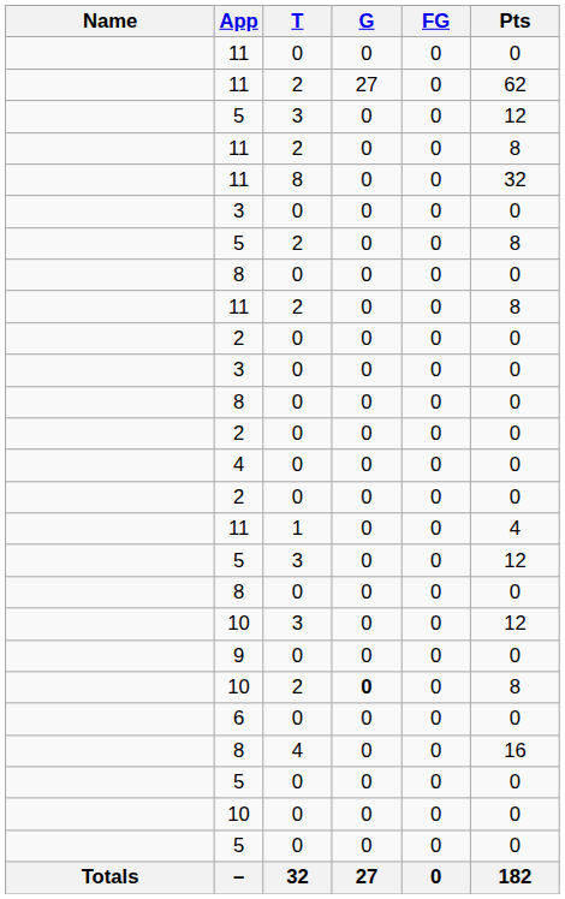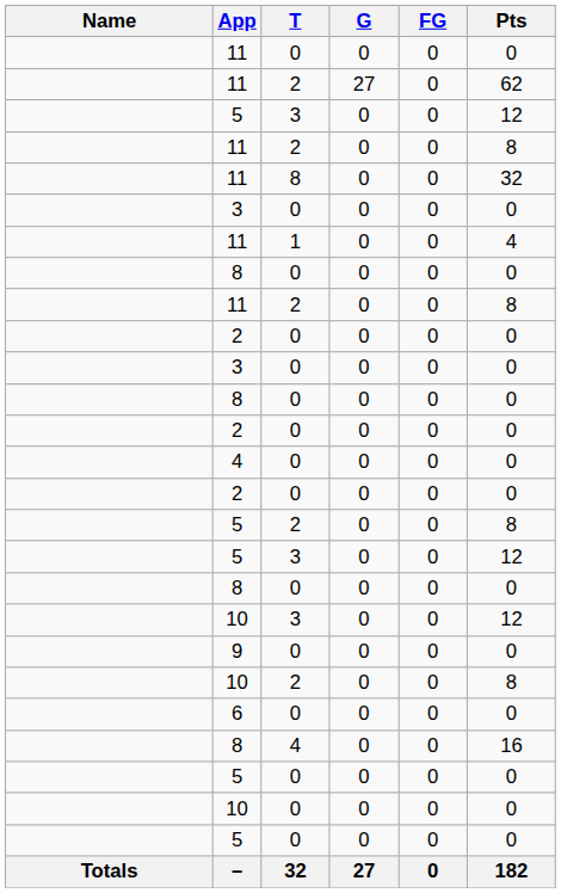 <table class="wikitable sortable" style="text-align: center;">
 <tr>
 <th style="width:10em">Name</th>
 <th><a href='#'>App</a></th>
 <th style="width:3em"><a href='#'>T</a></th>
 <th style="width:3em"><a href='#'>G</a></th>
 <th style="width:3em"><a href='#'>FG</a></th>
 <th style="width:4em">Pts</th>
 </tr>
 <tr>
 <td style="text-align:left;"></td>
 <td>11</td>
 <td>0</td>
 <td>0</td>
 <td>0</td>
 <td>0</td>
 </tr>
 <tr>
 <td style="text-align:left;"></td>
 <td>11</td>
 <td>2</td>
 <td>27</td>
 <td>0</td>
 <td>62</td>
 </tr>
 <tr>
 <td style="text-align:left;"></td>
 <td>5</td>
 <td>3</td>
 <td>0</td>
 <td>0</td>
 <td>12</td>
 </tr>
 <tr>
 <td style="text-align:left;"></td>
 <td>11</td>
 <td>2</td>
 <td>0</td>
 <td>0</td>
 <td>8</td>
 </tr>
 <tr>
 <td style="text-align:left;"></td>
 <td>11</td>
 <td>8</td>
 <td>0</td>
 <td>0</td>
 <td>32</td>
 </tr>
 <tr>
 <td style="text-align:left;"></td>
 <td>3</td>
 <td>0</td>
 <td>0</td>
 <td>0</td>
 <td>0</td>
 </tr>
 <tr>
 <td style="text-align:left;"></td>
-<td>5</td>
-<td>2</td>
+<td>11</td>
+<td>1</td>
 <td>0</td>
 <td>0</td>
-<td>8</td>
+<td>4</td>
 </tr>
 <tr>
 <td style="text-align:left;"></td>
 <td>8</td>
 <td>0</td>
 <td>0</td>
 <td>0</td>
 <td>0</td>
 </tr>
 <tr>
 <td style="text-align:left;"></td>
 <td>11</td>
 <td>2</td>
 <td>0</td>
 <td>0</td>
 <td>8</td>
 </tr>
 <tr>
 <td style="text-align:left;"></td>
 <td>2</td>
 <td>0</td>
 <td>0</td>
 <td>0</td>
 <td>0</td>
 </tr>
 <tr>
 <td style="text-align:left;"></td>
 <td>3</td>
 <td>0</td>
 <td>0</td>
 <td>0</td>
 <td>0</td>
 </tr>
 <tr>
 <td style="text-align:left;"></td>
 <td>8</td>
 <td>0</td>
 <td>0</td>
 <td>0</td>
 <td>0</td>
 </tr>
 <tr>
 <td style="text-align:left;"></td>
 <td>2</td>
 <td>0</td>
 <td>0</td>
 <td>0</td>
 <td>0</td>
 </tr>
 <tr>
 <td style="text-align:left;"></td>
 <td>4</td>
 <td>0</td>
 <td>0</td>
 <td>0</td>
 <td>0</td>
 </tr>
 <tr>
 <td style="text-align:left;"></td>
 <td>2</td>
 <td>0</td>
 <td>0</td>
 <td>0</td>
 <td>0</td>
 </tr>
 <tr>
 <td style="text-align:left;"></td>
-<td>11</td>
-<td>1</td>
+<td>5</td>
+<td>2</td>
 <td>0</td>
 <td>0</td>
-<td>4</td>
+<td>8</td>
 </tr>
 <tr>
 <td style="text-align:left;"></td>
 <td>5</td>
 <td>3</td>
 <td>0</td>
 <td>0</td>
 <td>12</td>
 </tr>
 <tr>
 <td style="text-align:left;"></td>
 <td>8</td>
 <td>0</td>
 <td>0</td>
 <td>0</td>
 <td>0</td>
 </tr>
 <tr>
 <td style="text-align:left;"></td>
 <td>10</td>
 <td>3</td>
 <td>0</td>
 <td>0</td>
 <td>12</td>
 </tr>
 <tr>
 <td style="text-align:left;"></td>
 <td>9</td>
 <td>0</td>
 <td>0</td>
 <td>0</td>
 <td>0</td>
 </tr>
 <tr>
 <td style="text-align:left;"></td>
 <td>10</td>
 <td>2</td>
-<td><strong>0</strong></td>
+<td>0</td>
 <td>0</td>
 <td>8</td>
 </tr>
 <tr>
 <td style="text-align:left;"></td>
 <td>6</td>
 <td>0</td>
 <td>0</td>
 <td>0</td>
 <td>0</td>
 </tr>
 <tr>
 <td style="text-align:left;"></td>
 <td>8</td>
 <td>4</td>
 <td>0</td>
 <td>0</td>
 <td>16</td>
 </tr>
 <tr>
 <td style="text-align:left;"></td>
 <td>5</td>
 <td>0</td>
 <td>0</td>
 <td>0</td>
 <td>0</td>
 </tr>
 <tr>
 <td style="text-align:left;"></td>
 <td>10</td>
 <td>0</td>
 <td>0</td>
 <td>0</td>
 <td>0</td>
 </tr>
 <tr>
 <td style="text-align:left;"></td>
 <td>5</td>
 <td>0</td>
 <td>0</td>
 <td>0</td>
 <td>0</td>
 </tr>
 <tr class="sortbottom">
 <th>Totals</th>
 <th>–</th>
 <th>32</th>
 <th>27</th>
 <th>0</th>
 <th>182</th>
 </tr>
 </table>
